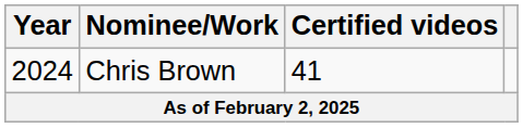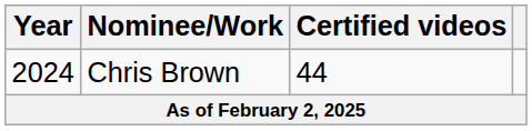 <table class="wikitable">
 <tr>
 <th>Year</th>
 <th>Nominee/Work</th>
 <th>Certified videos</th>
 <th></th>
 </tr>
 <tr>
 <td>2024</td>
 <td>Chris Brown</td>
-<td>41</td>
+<td>44</td>
 <td style="text-align:center;"></td>
 </tr>
 <tr>
 <th colspan="4" style="text-align:center; font-size:8pt;">As of February 2, 2025</th>
 </tr>
 </table>
